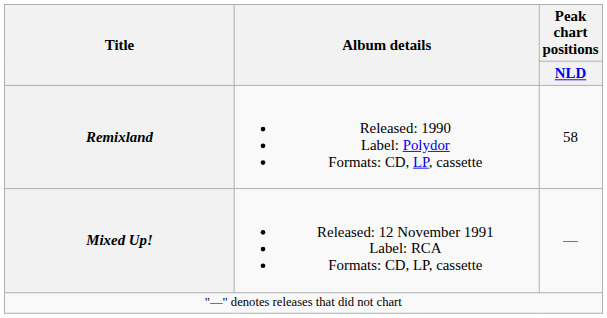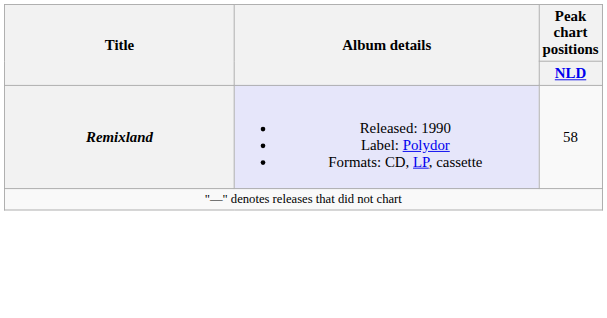 <table class="wikitable plainrowheaders" style="text-align:center;">
 <tr>
 <th scope="col" rowspan="2" style="width:15em;">Title</th>
 <th scope="col" rowspan="2" style="width:20em;">Album details</th>
 <th scope="col" colspan="1">Peak chart positions</th>
 </tr>
 <tr>
 <th width="25"><a href='#'>NLD</a><br></th>
 </tr>
 <tr>
 <th scope="row"><em>Remixland</em></th>
-<td><br><ul><li>Released: 1990</li><li>Label: <a href='#'>Polydor</a></li><li>Formats: CD, <a href='#'>LP</a>, cassette</li></ul></td>
+<td style="background: lavender;"><br><ul><li>Released: 1990</li><li>Label: <a href='#'>Polydor</a></li><li>Formats: CD, <a href='#'>LP</a>, cassette</li></ul></td>
 <td>58</td>
-</tr>
-<tr>
-<th scope="row"><em>Mixed Up!</em></th>
-<td><br><ul><li>Released: 12 November 1991</li><li>Label: RCA</li><li>Formats: CD, LP, cassette</li></ul></td>
-<td>—</td>
 </tr>
 <tr>
 <td colspan="3" style="font-size:85%">"—" denotes releases that did not chart</td>
 </tr>
 </table>
